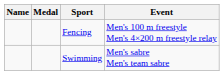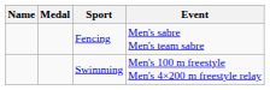 <table class="wikitable sortable" style="font-size:90%">
 <tr>
 <th>Name</th>
 <th>Medal</th>
 <th>Sport</th>
 <th>Event</th>
 </tr>
 <tr>
 <td></td>
 <td><br></td>
 <td><a href='#'>Fencing</a></td>
-<td><a href='#'>Men's 100 m freestyle</a><br><a href='#'>Men's 4×200 m freestyle relay</a></td>
+<td><a href='#'>Men's sabre</a><br><a href='#'>Men's team sabre</a></td>
 </tr>
 <tr>
 <td></td>
 <td><br></td>
 <td><a href='#'>Swimming</a></td>
-<td><a href='#'>Men's sabre</a><br><a href='#'>Men's team sabre</a></td>
+<td><a href='#'>Men's 100 m freestyle</a><br><a href='#'>Men's 4×200 m freestyle relay</a></td>
 </tr>
 </table>
